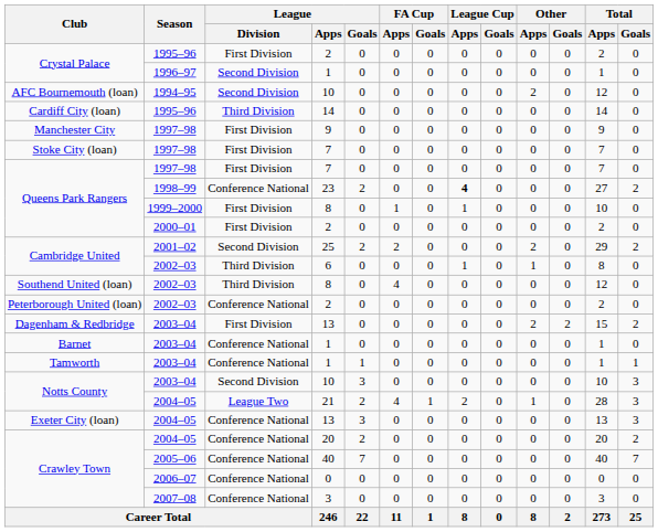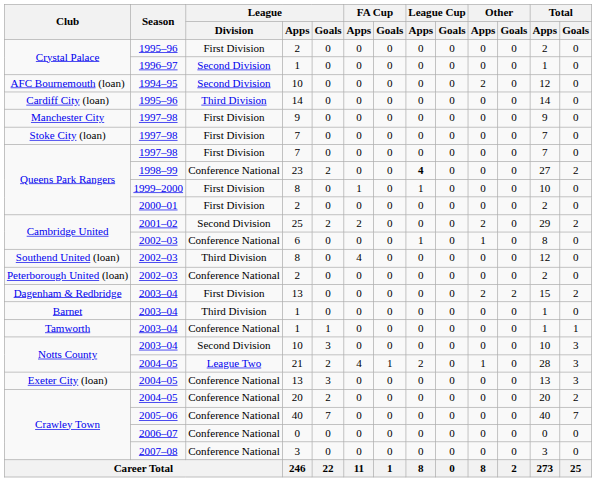 <table class="wikitable" style="text-align:center">
 <tr>
 <th rowspan="2">Club</th>
 <th rowspan="2">Season</th>
 <th colspan="3">League</th>
 <th colspan="2">FA Cup</th>
 <th colspan="2">League Cup</th>
 <th colspan="2">Other</th>
 <th colspan="2">Total</th>
 </tr>
 <tr>
 <th>Division</th>
 <th>Apps</th>
 <th>Goals</th>
 <th>Apps</th>
 <th>Goals</th>
 <th>Apps</th>
 <th>Goals</th>
 <th>Apps</th>
 <th>Goals</th>
 <th>Apps</th>
 <th>Goals</th>
 </tr>
 <tr>
 <td rowspan=2><a href='#'>Crystal Palace</a></td>
 <td><a href='#'>1995–96</a></td>
 <td>First Division</td>
 <td>2</td>
 <td>0</td>
 <td>0</td>
 <td>0</td>
 <td>0</td>
 <td>0</td>
 <td>0</td>
 <td>0</td>
 <td>2</td>
 <td>0</td>
 </tr>
 <tr>
 <td><a href='#'>1996–97</a></td>
 <td><a href='#'>Second Division</a></td>
 <td>1</td>
 <td>0</td>
 <td>0</td>
 <td>0</td>
 <td>0</td>
 <td>0</td>
 <td>0</td>
 <td>0</td>
 <td>1</td>
 <td>0</td>
 </tr>
 <tr>
 <td><a href='#'>AFC Bournemouth</a> (loan)</td>
 <td><a href='#'>1994–95</a></td>
 <td><a href='#'>Second Division</a></td>
 <td>10</td>
 <td>0</td>
 <td>0</td>
 <td>0</td>
 <td>0</td>
 <td>0</td>
 <td>2</td>
 <td>0</td>
 <td>12</td>
 <td>0</td>
 </tr>
 <tr>
 <td><a href='#'>Cardiff City</a> (loan)</td>
 <td><a href='#'>1995–96</a></td>
 <td><a href='#'>Third Division</a></td>
 <td>14</td>
 <td>0</td>
 <td>0</td>
 <td>0</td>
 <td>0</td>
 <td>0</td>
 <td>0</td>
 <td>0</td>
 <td>14</td>
 <td>0</td>
 </tr>
 <tr>
 <td><a href='#'>Manchester City</a></td>
 <td><a href='#'>1997–98</a></td>
 <td>First Division</td>
 <td>9</td>
 <td>0</td>
 <td>0</td>
 <td>0</td>
 <td>0</td>
 <td>0</td>
 <td>0</td>
 <td>0</td>
 <td>9</td>
 <td>0</td>
 </tr>
 <tr>
 <td><a href='#'>Stoke City</a> (loan)</td>
 <td><a href='#'>1997–98</a></td>
 <td>First Division</td>
 <td>7</td>
 <td>0</td>
 <td>0</td>
 <td>0</td>
 <td>0</td>
 <td>0</td>
 <td>0</td>
 <td>0</td>
 <td>7</td>
 <td>0</td>
 </tr>
 <tr>
 <td rowspan=4><a href='#'>Queens Park Rangers</a></td>
 <td><a href='#'>1997–98</a></td>
 <td>First Division</td>
 <td>7</td>
 <td>0</td>
 <td>0</td>
 <td>0</td>
 <td>0</td>
 <td>0</td>
 <td>0</td>
 <td>0</td>
 <td>7</td>
 <td>0</td>
 </tr>
 <tr>
 <td><a href='#'>1998–99</a></td>
 <td>Conference National</td>
 <td>23</td>
 <td>2</td>
 <td>0</td>
 <td>0</td>
 <td><strong>4</strong></td>
 <td>0</td>
 <td>0</td>
 <td>0</td>
 <td>27</td>
 <td>2</td>
 </tr>
 <tr>
 <td><a href='#'>1999–2000</a></td>
 <td>First Division</td>
 <td>8</td>
 <td>0</td>
 <td>1</td>
 <td>0</td>
 <td>1</td>
 <td>0</td>
 <td>0</td>
 <td>0</td>
 <td>10</td>
 <td>0</td>
 </tr>
 <tr>
 <td><a href='#'>2000–01</a></td>
 <td>First Division</td>
 <td>2</td>
 <td>0</td>
 <td>0</td>
 <td>0</td>
 <td>0</td>
 <td>0</td>
 <td>0</td>
 <td>0</td>
 <td>2</td>
 <td>0</td>
 </tr>
 <tr>
 <td rowspan=2><a href='#'>Cambridge United</a></td>
 <td><a href='#'>2001–02</a></td>
 <td>Second Division</td>
 <td>25</td>
 <td>2</td>
 <td>2</td>
 <td>0</td>
 <td>0</td>
 <td>0</td>
 <td>2</td>
 <td>0</td>
 <td>29</td>
 <td>2</td>
 </tr>
 <tr>
 <td><a href='#'>2002–03</a></td>
-<td>Third Division</td>
+<td>Conference National</td>
 <td>6</td>
 <td>0</td>
 <td>0</td>
 <td>0</td>
 <td>1</td>
 <td>0</td>
 <td>1</td>
 <td>0</td>
 <td>8</td>
 <td>0</td>
 </tr>
 <tr>
 <td><a href='#'>Southend United</a> (loan)</td>
 <td><a href='#'>2002–03</a></td>
 <td>Third Division</td>
 <td>8</td>
 <td>0</td>
 <td>4</td>
 <td>0</td>
 <td>0</td>
 <td>0</td>
 <td>0</td>
 <td>0</td>
 <td>12</td>
 <td>0</td>
 </tr>
 <tr>
 <td><a href='#'>Peterborough United</a> (loan)</td>
 <td><a href='#'>2002–03</a></td>
 <td>Conference National</td>
 <td>2</td>
 <td>0</td>
 <td>0</td>
 <td>0</td>
 <td>0</td>
 <td>0</td>
 <td>0</td>
 <td>0</td>
 <td>2</td>
 <td>0</td>
 </tr>
 <tr>
 <td><a href='#'>Dagenham & Redbridge</a></td>
 <td><a href='#'>2003–04</a></td>
 <td>First Division</td>
 <td>13</td>
 <td>0</td>
 <td>0</td>
 <td>0</td>
 <td>0</td>
 <td>0</td>
 <td>2</td>
 <td>2</td>
 <td>15</td>
 <td>2</td>
 </tr>
 <tr>
 <td><a href='#'>Barnet</a></td>
 <td><a href='#'>2003–04</a></td>
-<td>Conference National</td>
+<td>Third Division</td>
 <td>1</td>
 <td>0</td>
 <td>0</td>
 <td>0</td>
 <td>0</td>
 <td>0</td>
 <td>0</td>
 <td>0</td>
 <td>1</td>
 <td>0</td>
 </tr>
 <tr>
 <td><a href='#'>Tamworth</a></td>
 <td><a href='#'>2003–04</a></td>
 <td>Conference National</td>
 <td>1</td>
 <td>1</td>
 <td>0</td>
 <td>0</td>
 <td>0</td>
 <td>0</td>
 <td>0</td>
 <td>0</td>
 <td>1</td>
 <td>1</td>
 </tr>
 <tr>
 <td rowspan=2><a href='#'>Notts County</a></td>
 <td><a href='#'>2003–04</a></td>
 <td>Second Division</td>
 <td>10</td>
 <td>3</td>
 <td>0</td>
 <td>0</td>
 <td>0</td>
 <td>0</td>
 <td>0</td>
 <td>0</td>
 <td>10</td>
 <td>3</td>
 </tr>
 <tr>
 <td><a href='#'>2004–05</a></td>
 <td><a href='#'>League Two</a></td>
 <td>21</td>
 <td>2</td>
 <td>4</td>
 <td>1</td>
 <td>2</td>
 <td>0</td>
 <td>1</td>
 <td>0</td>
 <td>28</td>
 <td>3</td>
 </tr>
 <tr>
 <td><a href='#'>Exeter City</a> (loan)</td>
 <td><a href='#'>2004–05</a></td>
 <td>Conference National</td>
 <td>13</td>
 <td>3</td>
 <td>0</td>
 <td>0</td>
 <td>0</td>
 <td>0</td>
 <td>0</td>
 <td>0</td>
 <td>13</td>
 <td>3</td>
 </tr>
 <tr>
 <td rowspan=4><a href='#'>Crawley Town</a></td>
 <td><a href='#'>2004–05</a></td>
 <td>Conference National</td>
 <td>20</td>
 <td>2</td>
 <td>0</td>
 <td>0</td>
 <td>0</td>
 <td>0</td>
 <td>0</td>
 <td>0</td>
 <td>20</td>
 <td>2</td>
 </tr>
 <tr>
 <td><a href='#'>2005–06</a></td>
 <td>Conference National</td>
 <td>40</td>
 <td>7</td>
 <td>0</td>
 <td>0</td>
 <td>0</td>
 <td>0</td>
 <td>0</td>
 <td>0</td>
 <td>40</td>
 <td>7</td>
 </tr>
 <tr>
 <td><a href='#'>2006–07</a></td>
 <td>Conference National</td>
 <td>0</td>
 <td>0</td>
 <td>0</td>
 <td>0</td>
 <td>0</td>
 <td>0</td>
 <td>0</td>
 <td>0</td>
 <td>0</td>
 <td>0</td>
 </tr>
 <tr>
 <td><a href='#'>2007–08</a></td>
 <td>Conference National</td>
 <td>3</td>
 <td>0</td>
 <td>0</td>
 <td>0</td>
 <td>0</td>
 <td>0</td>
 <td>0</td>
 <td>0</td>
 <td>3</td>
 <td>0</td>
 </tr>
 <tr>
 <th colspan="3">Career Total</th>
 <th>246</th>
 <th>22</th>
 <th>11</th>
 <th>1</th>
 <th>8</th>
 <th>0</th>
 <th>8</th>
 <th>2</th>
 <th>273</th>
 <th>25</th>
 </tr>
 </table>
